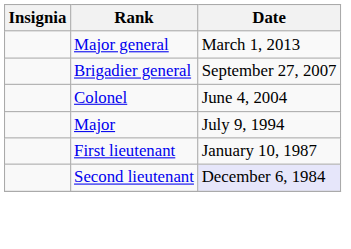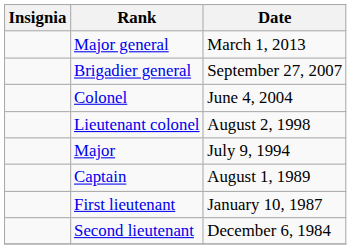 <table class="wikitable">
 <tr>
 <th>Insignia</th>
 <th>Rank</th>
 <th>Date</th>
 </tr>
 <tr>
 <td></td>
 <td><a href='#'>Major general</a></td>
 <td>March 1, 2013</td>
 </tr>
 <tr>
 <td></td>
 <td><a href='#'>Brigadier general</a></td>
 <td>September 27, 2007</td>
 </tr>
 <tr>
 <td></td>
 <td><a href='#'>Colonel</a></td>
 <td>June 4, 2004</td>
 </tr>
 <tr>
 <td></td>
+<td><a href='#'>Lieutenant colonel</a></td>
+<td>August 2, 1998</td>
+</tr>
+<tr>
+<td></td>
 <td><a href='#'>Major</a></td>
 <td>July 9, 1994</td>
+</tr>
+<tr>
+<td></td>
+<td><a href='#'>Captain</a></td>
+<td>August 1, 1989</td>
 </tr>
 <tr>
 <td></td>
 <td><a href='#'>First lieutenant</a></td>
 <td>January 10, 1987</td>
 </tr>
 <tr>
 <td></td>
 <td><a href='#'>Second lieutenant</a></td>
-<td style="background: lavender;">December 6, 1984</td>
+<td>December 6, 1984</td>
 </tr>
 <tr>
 </tr>
 </table>
